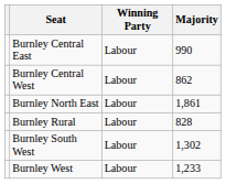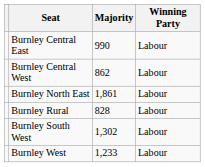 <table class="wikitable" style="right; width:50%">
 <tr>
 <th></th>
 <th>Seat</th>
+<th>Majority</th>
 <th>Winning Party</th>
-<th>Majority</th>
 </tr>
 <tr>
 <td></td>
 <td>Burnley Central East</td>
+<td>990</td>
 <td>Labour</td>
-<td>990</td>
 </tr>
 <tr>
 <td></td>
 <td>Burnley Central West</td>
+<td>862</td>
 <td>Labour</td>
-<td>862</td>
 </tr>
 <tr>
 <td></td>
 <td>Burnley North East</td>
+<td>1,861</td>
 <td>Labour</td>
-<td>1,861</td>
 </tr>
 <tr>
 <td></td>
 <td>Burnley Rural</td>
+<td>828</td>
 <td>Labour</td>
-<td>828</td>
 </tr>
 <tr>
 <td></td>
 <td>Burnley South West</td>
+<td>1,302</td>
 <td>Labour</td>
-<td>1,302</td>
 </tr>
 <tr>
 <td></td>
 <td>Burnley West</td>
+<td>1,233</td>
 <td>Labour</td>
-<td>1,233</td>
 </tr>
 </table>
